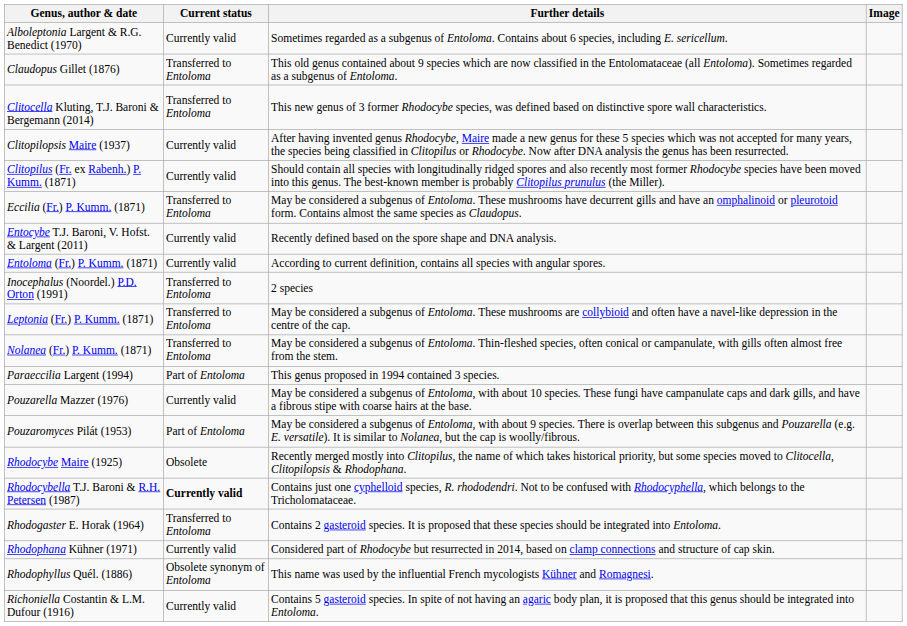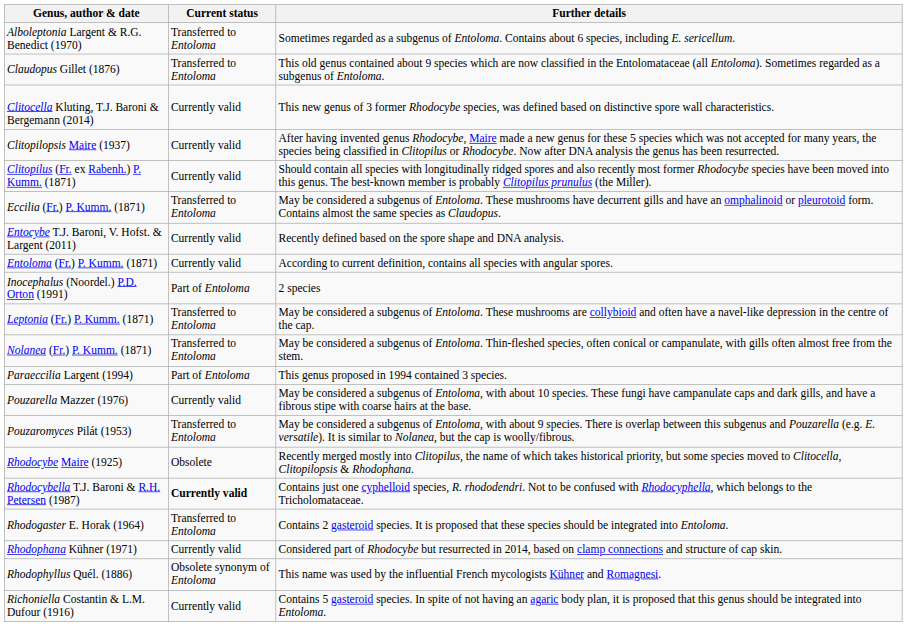 <table class=wikitable>
 <tr>
 <th>Genus, author & date</th>
 <th>Current status</th>
 <th>Further details</th>
-<th>Image</th>
 </tr>
 <tr>
 <td><em>Alboleptonia</em> Largent & R.G. Benedict (1970)</td>
-<td>Currently valid</td>
+<td>Transferred to <em>Entoloma</em></td>
 <td>Sometimes regarded as a subgenus of <em>Entoloma</em>.  Contains about 6 species, including <em>E. sericellum</em>.</td>
-<td></td>
 </tr>
 <tr>
 <td><em>Claudopus</em> Gillet (1876)</td>
 <td>Transferred to <em>Entoloma</em></td>
 <td>This old genus contained about 9 species which are now classified in the Entolomataceae (all <em>Entoloma</em>).  Sometimes regarded as a subgenus of <em>Entoloma</em>.</td>
-<td></td>
 </tr>
 <tr>
 <td><br><em><a href='#'>Clitocella</a></em> Kluting, T.J. Baroni & Bergemann (2014)</td>
-<td>Transferred to <em>Entoloma</em></td>
+<td>Currently valid</td>
 <td>This new genus of 3 former <em>Rhodocybe</em> species, was defined based on distinctive spore wall characteristics.</td>
-<td></td>
 </tr>
 <tr>
 <td><em>Clitopilopsis</em> <a href='#'>Maire</a> (1937)</td>
 <td>Currently valid</td>
 <td>After having invented genus <em>Rhodocybe</em>, <a href='#'>Maire</a> made a new genus for these 5 species which was not accepted for many years, the species being classified in <em>Clitopilus</em> or <em>Rhodocybe</em>.  Now after DNA analysis the genus has been resurrected.</td>
-<td> </td>
 </tr>
 <tr>
 <td><em><a href='#'>Clitopilus</a></em> (<a href='#'>Fr.</a> ex <a href='#'>Rabenh.</a>) <a href='#'>P. Kumm.</a> (1871)</td>
 <td>Currently valid </td>
 <td>Should contain all species with longitudinally ridged spores and also recently most former <em>Rhodocybe</em> species have been moved into this genus.  The best-known member is probably <em><a href='#'>Clitopilus prunulus</a></em> (the Miller).</td>
-<td></td>
 </tr>
 <tr>
 <td><em>Eccilia</em> (<a href='#'>Fr.</a>) <a href='#'>P. Kumm.</a> (1871)</td>
 <td>Transferred to <em>Entoloma</em></td>
 <td>May be considered a subgenus of <em>Entoloma</em>.  These mushrooms have decurrent gills and have an <a href='#'>omphalinoid</a> or <a href='#'>pleurotoid</a> form.  Contains almost the same species as <em>Claudopus</em>.</td>
-<td></td>
 </tr>
 <tr>
 <td><em><a href='#'>Entocybe</a></em>  T.J. Baroni, V. Hofst. & Largent (2011)</td>
 <td>Currently valid</td>
 <td>Recently defined based on the spore shape and DNA analysis.</td>
-<td></td>
 </tr>
 <tr>
 <td><em><a href='#'>Entoloma</a></em> (<a href='#'>Fr.</a>) <a href='#'>P. Kumm.</a> (1871)</td>
 <td>Currently valid</td>
 <td>According to current definition, contains all species with angular spores.</td>
-<td></td>
 </tr>
 <tr>
 <td><em>Inocephalus</em> (Noordel.) <a href='#'>P.D. Orton</a> (1991)</td>
-<td>Transferred to <em>Entoloma</em></td>
+<td>Part of <em>Entoloma</em></td>
 <td>2 species </td>
-<td> </td>
 </tr>
 <tr>
 <td><em><a href='#'>Leptonia</a></em> (<a href='#'>Fr.</a>) <a href='#'>P. Kumm.</a> (1871)</td>
 <td>Transferred to <em>Entoloma</em></td>
 <td>May be considered a subgenus of <em>Entoloma</em>.  These mushrooms are <a href='#'>collybioid</a> and often have a navel-like depression in the centre of the cap.</td>
-<td></td>
 </tr>
 <tr>
 <td><em><a href='#'>Nolanea</a></em> (<a href='#'>Fr.</a>) <a href='#'>P. Kumm.</a> (1871)</td>
 <td>Transferred to <em>Entoloma</em></td>
 <td>May be considered a subgenus of <em>Entoloma</em>.  Thin-fleshed species, often conical or campanulate, with gills often almost free from the stem.</td>
-<td></td>
 </tr>
 <tr>
 <td><em>Paraeccilia</em> Largent (1994)</td>
 <td>Part of <em>Entoloma</em></td>
 <td>This genus proposed in 1994 contained 3 species.</td>
-<td> </td>
 </tr>
 <tr>
 <td><em>Pouzarella</em> Mazzer (1976)</td>
 <td>Currently valid</td>
 <td>May be considered a subgenus of <em>Entoloma</em>, with about 10 species.  These fungi have campanulate caps and dark gills, and have a fibrous stipe with coarse hairs at the base.</td>
-<td> </td>
 </tr>
 <tr>
 <td><em>Pouzaromyces</em> Pilát (1953)</td>
-<td>Part of <em>Entoloma</em></td>
+<td>Transferred to <em>Entoloma</em></td>
 <td>May be considered a subgenus of <em>Entoloma</em>, with about 9 species.  There is overlap between this subgenus and <em>Pouzarella</em> (e.g. <em>E. versatile</em>).  It is similar to <em>Nolanea</em>, but the cap is woolly/fibrous.</td>
-<td> </td>
 </tr>
 <tr>
 <td><em><a href='#'>Rhodocybe</a></em> <a href='#'>Maire</a> (1925)</td>
 <td>Obsolete</td>
 <td>Recently merged mostly into <em>Clitopilus</em>, the name of which takes historical priority, but some species moved to <em>Clitocella</em>, <em>Clitopilopsis</em> & <em>Rhodophana</em>.</td>
-<td></td>
 </tr>
 <tr>
 <td><em><a href='#'>Rhodocybella</a></em> T.J. Baroni & <a href='#'>R.H. Petersen</a> (1987)</td>
 <td><strong>Currently valid</strong></td>
 <td>Contains just one <a href='#'>cyphelloid</a> species, <em>R. rhododendri</em>. Not to be confused with <em><a href='#'>Rhodocyphella</a></em>, which belongs to the Tricholomataceae.</td>
-<td> </td>
 </tr>
 <tr>
 <td><em>Rhodogaster</em> E. Horak (1964)</td>
 <td>Transferred to <em>Entoloma</em></td>
 <td>Contains 2 <a href='#'>gasteroid</a> species.  It is proposed that these species should be integrated into <em>Entoloma</em>.</td>
-<td> </td>
 </tr>
 <tr>
 <td><em><a href='#'>Rhodophana</a></em> Kühner (1971)</td>
 <td>Currently valid</td>
 <td>Considered part of <em>Rhodocybe</em> but resurrected in 2014, based on <a href='#'>clamp connections</a> and structure of cap skin.</td>
-<td></td>
 </tr>
 <tr>
 <td><em>Rhodophyllus</em> Quél. (1886)</td>
 <td>Obsolete synonym of <em>Entoloma</em></td>
 <td>This name was used by the influential French mycologists <a href='#'>Kühner</a> and <a href='#'>Romagnesi</a>.</td>
-<td> </td>
 </tr>
 <tr>
 <td><em>Richoniella</em> Costantin & L.M. Dufour (1916)</td>
 <td>Currently valid</td>
 <td>Contains 5 <a href='#'>gasteroid</a> species.  In spite of not having an <a href='#'>agaric</a> body plan, it is proposed that this genus should be integrated into <em>Entoloma</em>.</td>
-<td> </td>
 </tr>
 </table>
